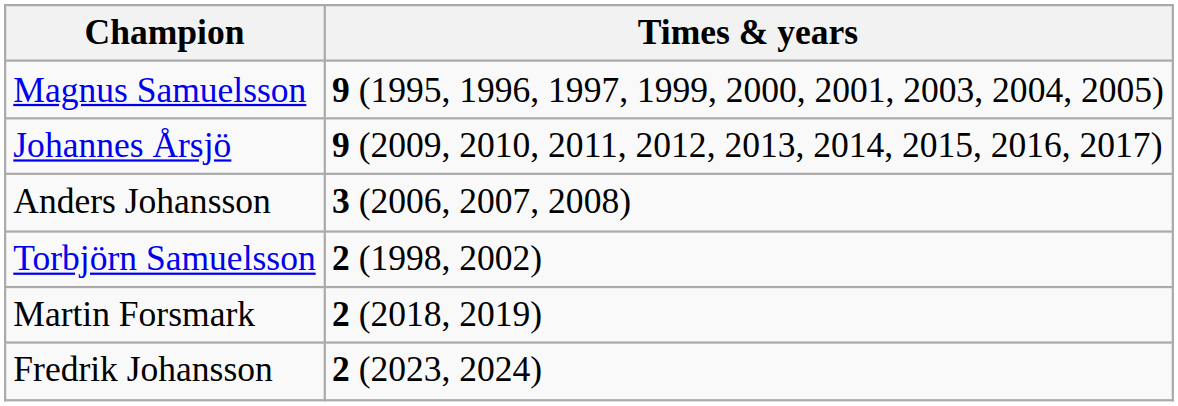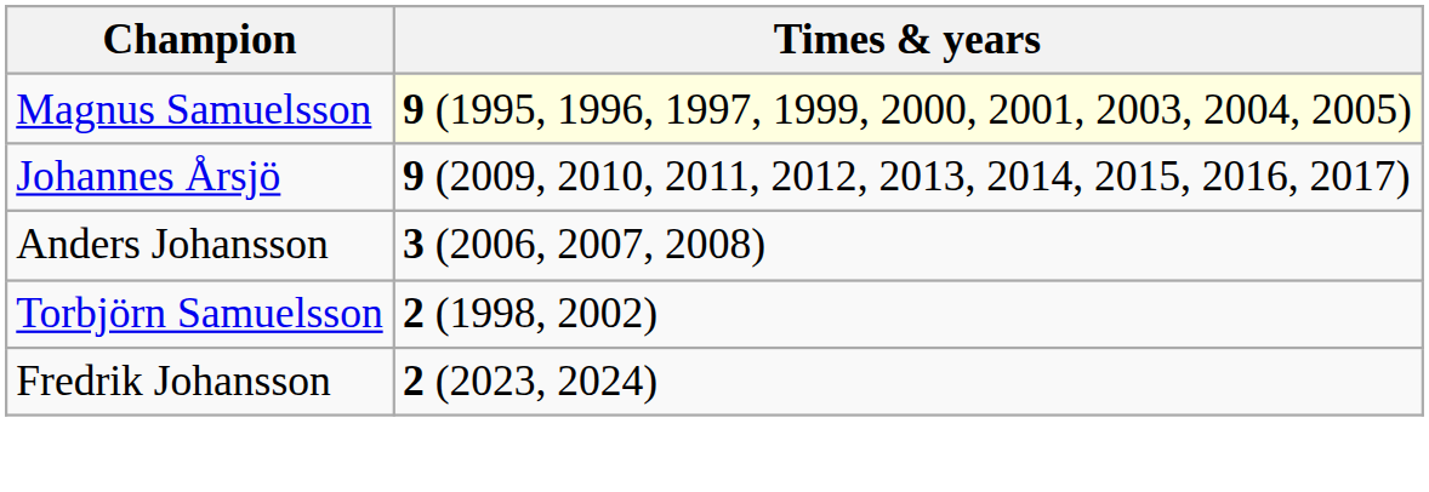 <table class="wikitable">
 <tr>
 <th>Champion</th>
 <th>Times & years</th>
 </tr>
 <tr>
 <td> <a href='#'>Magnus Samuelsson</a></td>
-<td><strong>9</strong> (1995, 1996, 1997, 1999, 2000, 2001, 2003, 2004, 2005)</td>
+<td style="background: lightyellow;"><strong>9</strong> (1995, 1996, 1997, 1999, 2000, 2001, 2003, 2004, 2005)</td>
 </tr>
 <tr>
 <td> <a href='#'>Johannes Årsjö</a></td>
 <td><strong>9</strong> (2009, 2010, 2011, 2012, 2013, 2014, 2015, 2016, 2017)</td>
 </tr>
 <tr>
 <td> Anders Johansson</td>
 <td><strong>3</strong> (2006, 2007, 2008)</td>
 </tr>
 <tr>
 <td> <a href='#'>Torbjörn Samuelsson</a></td>
 <td><strong>2</strong> (1998, 2002)</td>
 </tr>
 <tr>
-<td> Martin Forsmark</td>
-<td><strong>2</strong> (2018, 2019)</td>
-</tr>
-<tr>
 <td> Fredrik Johansson</td>
 <td><strong>2</strong> (2023, 2024)</td>
 </tr>
 </table>
